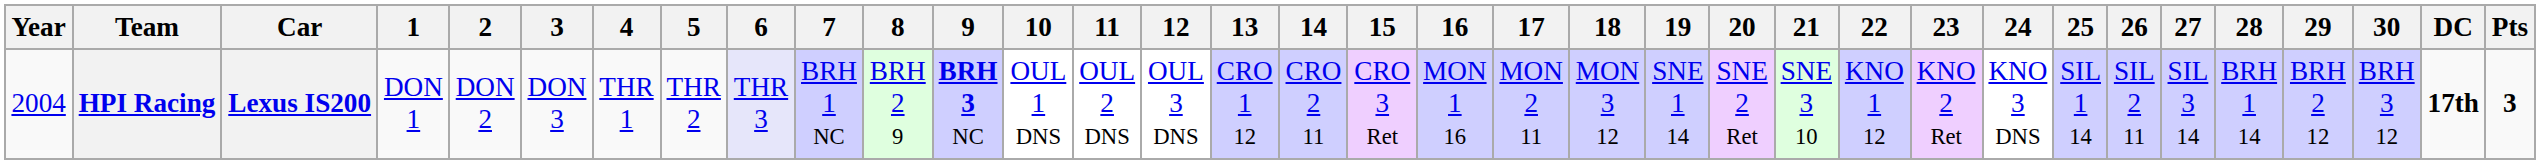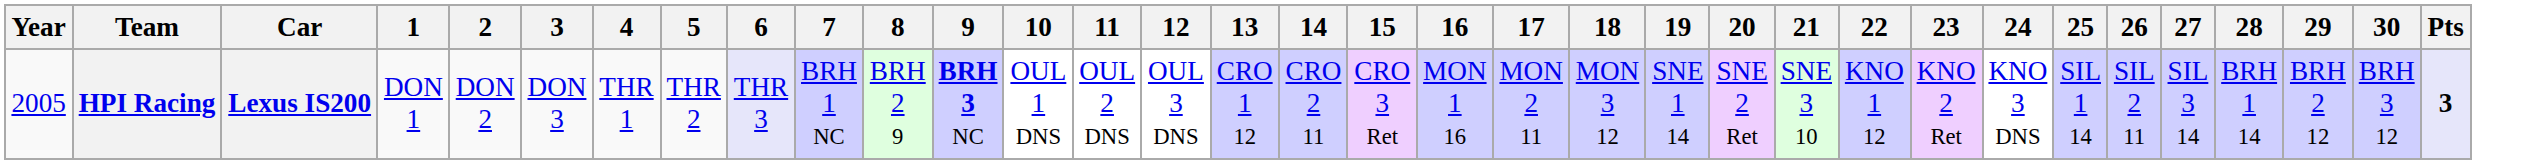 <table class="wikitable" style="text-align:center; font-size:85%">
 <tr>
 <th>Year</th>
 <th>Team</th>
 <th>Car</th>
 <th>1</th>
 <th>2</th>
 <th>3</th>
 <th>4</th>
 <th>5</th>
 <th>6</th>
 <th>7</th>
 <th>8</th>
 <th>9</th>
 <th>10</th>
 <th>11</th>
 <th>12</th>
 <th>13</th>
 <th>14</th>
 <th>15</th>
 <th>16</th>
 <th>17</th>
 <th>18</th>
 <th>19</th>
 <th>20</th>
 <th>21</th>
 <th>22</th>
 <th>23</th>
 <th>24</th>
 <th>25</th>
 <th>26</th>
 <th>27</th>
 <th>28</th>
 <th>29</th>
 <th>30</th>
-<th>DC</th>
 <th>Pts</th>
 </tr>
 <tr>
-<td><a href='#'>2004</a></td>
+<td><a href='#'>2005</a></td>
 <th nowrap><a href='#'>HPI Racing</a></th>
 <th nowrap><a href='#'>Lexus IS200</a></th>
 <td><a href='#'>DON<br>1</a><br><small></small></td>
 <td><a href='#'>DON<br>2</a><br><small></small></td>
 <td><a href='#'>DON<br>3</a><br><small></small></td>
 <td><a href='#'>THR<br>1</a><br><small></small></td>
 <td><a href='#'>THR<br>2</a><br><small></small></td>
 <td style="background: lavender;"><a href='#'>THR<br>3</a><br><small></small></td>
 <td style="background:#CFCFFF;"><a href='#'>BRH<br>1</a><br><small>NC</small></td>
 <td style="background:#DFFFDF;"><a href='#'>BRH<br>2</a><br><small>9</small></td>
 <td style="background:#CFCFFF;"><strong><a href='#'>BRH<br>3</a></strong><br><small>NC</small></td>
 <td style="background:#FFFFFF;"><a href='#'>OUL<br>1</a><br><small>DNS</small></td>
 <td style="background:#FFFFFF;"><a href='#'>OUL<br>2</a><br><small>DNS</small></td>
 <td style="background:#FFFFFF;"><a href='#'>OUL<br>3</a><br><small>DNS</small></td>
 <td style="background:#CFCFFF;"><a href='#'>CRO<br>1</a><br><small>12</small></td>
 <td style="background:#CFCFFF;"><a href='#'>CRO<br>2</a><br><small>11</small></td>
 <td style="background:#EFCFFF;"><a href='#'>CRO<br>3</a><br><small>Ret</small></td>
 <td style="background:#CFCFFF;"><a href='#'>MON<br>1</a><br><small>16</small></td>
 <td style="background:#CFCFFF;"><a href='#'>MON<br>2</a><br><small>11</small></td>
 <td style="background:#CFCFFF;"><a href='#'>MON<br>3</a><br><small>12</small></td>
 <td style="background:#CFCFFF;"><a href='#'>SNE<br>1</a><br><small>14</small></td>
 <td style="background:#EFCFFF;"><a href='#'>SNE<br>2</a><br><small>Ret</small></td>
 <td style="background:#DFFFDF;"><a href='#'>SNE<br>3</a><br><small>10</small></td>
 <td style="background:#CFCFFF;"><a href='#'>KNO<br>1</a><br><small>12</small></td>
 <td style="background:#EFCFFF;"><a href='#'>KNO<br>2</a><br><small>Ret</small></td>
 <td style="background:#FFFFFF;"><a href='#'>KNO<br>3</a><br><small>DNS</small></td>
 <td style="background:#CFCFFF;"><a href='#'>SIL<br>1</a><br><small>14</small></td>
 <td style="background:#CFCFFF;"><a href='#'>SIL<br>2</a><br><small>11</small></td>
 <td style="background:#CFCFFF;"><a href='#'>SIL<br>3</a><br><small>14</small></td>
 <td style="background:#CFCFFF;"><a href='#'>BRH<br>1</a><br><small>14</small></td>
 <td style="background:#CFCFFF;"><a href='#'>BRH<br>2</a><br><small>12</small></td>
 <td style="background:#CFCFFF;"><a href='#'>BRH<br>3</a><br><small>12</small></td>
-<td><strong>17th</strong></td>
-<td><strong>3</strong></td>
+<td style="background: lavender;"><strong>3</strong></td>
 </tr>
 </table>
